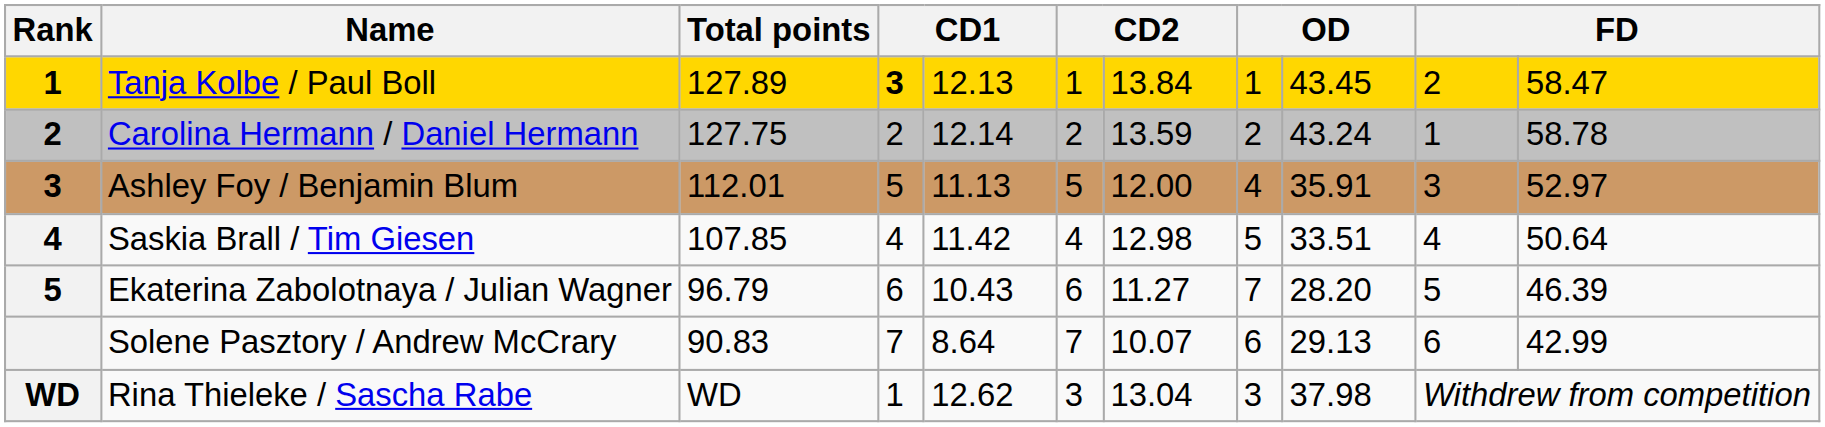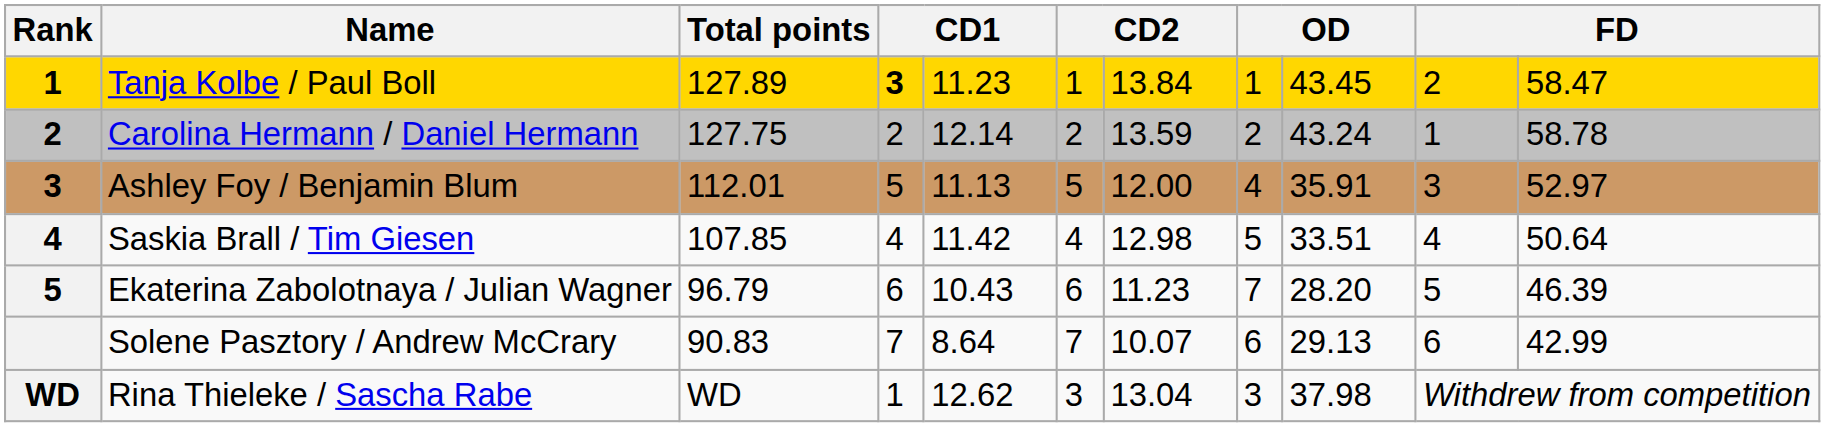 <table class="wikitable">
 <tr>
 <th>Rank</th>
 <th>Name</th>
 <th>Total points</th>
 <th colspan="2" width="80px">CD1</th>
 <th colspan="2" width="80px">CD2</th>
 <th colspan="2" width="80px">OD</th>
 <th colspan="2" width="80px">FD</th>
 </tr>
 <tr bgcolor="gold">
 <td align="center"><strong>1</strong></td>
 <td><a href='#'>Tanja Kolbe</a> / Paul Boll</td>
 <td>127.89</td>
 <td><strong>3</strong></td>
-<td>12.13</td>
+<td>11.23</td>
 <td>1</td>
 <td>13.84</td>
 <td>1</td>
 <td>43.45</td>
 <td>2</td>
 <td>58.47</td>
 </tr>
 <tr bgcolor="silver">
 <td align="center"><strong>2</strong></td>
 <td><a href='#'>Carolina Hermann</a> / <a href='#'>Daniel Hermann</a></td>
 <td>127.75</td>
 <td>2</td>
 <td>12.14</td>
 <td>2</td>
 <td>13.59</td>
 <td>2</td>
 <td>43.24</td>
 <td>1</td>
 <td>58.78</td>
 </tr>
 <tr bgcolor="cc9966">
 <td align="center"><strong>3</strong></td>
 <td>Ashley Foy / Benjamin Blum</td>
 <td>112.01</td>
 <td>5</td>
 <td>11.13</td>
 <td>5</td>
 <td>12.00</td>
 <td>4</td>
 <td>35.91</td>
 <td>3</td>
 <td>52.97</td>
 </tr>
 <tr>
 <th>4</th>
 <td>Saskia Brall / <a href='#'>Tim Giesen</a></td>
 <td>107.85</td>
 <td>4</td>
 <td>11.42</td>
 <td>4</td>
 <td>12.98</td>
 <td>5</td>
 <td>33.51</td>
 <td>4</td>
 <td>50.64</td>
 </tr>
 <tr>
 <th>5</th>
 <td>Ekaterina Zabolotnaya / Julian Wagner</td>
 <td>96.79</td>
 <td>6</td>
 <td>10.43</td>
 <td>6</td>
-<td>11.27</td>
+<td>11.23</td>
 <td>7</td>
 <td>28.20</td>
 <td>5</td>
 <td>46.39</td>
 </tr>
 <tr>
 <th></th>
 <td> Solene Pasztory / Andrew McCrary</td>
 <td>90.83</td>
 <td>7</td>
 <td>8.64</td>
 <td>7</td>
 <td>10.07</td>
 <td>6</td>
 <td>29.13</td>
 <td>6</td>
 <td>42.99</td>
 </tr>
 <tr>
 <th>WD</th>
 <td>Rina Thieleke / <a href='#'>Sascha Rabe</a></td>
 <td>WD</td>
 <td>1</td>
 <td>12.62</td>
 <td>3</td>
 <td>13.04</td>
 <td>3</td>
 <td>37.98</td>
 <td colspan="2"><em>Withdrew from competition</em></td>
 </tr>
 </table>
